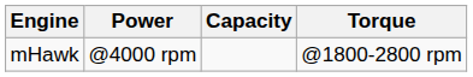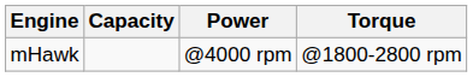 <table class="wikitable">
 <tr>
 <th>Engine</th>
+<th>Capacity</th>
 <th>Power</th>
-<th>Capacity</th>
 <th>Torque</th>
 </tr>
 <tr>
 <td>mHawk</td>
+<td></td>
 <td> @4000 rpm</td>
-<td></td>
 <td> @1800-2800 rpm</td>
 </tr>
 </table>
